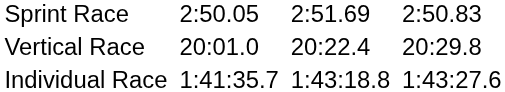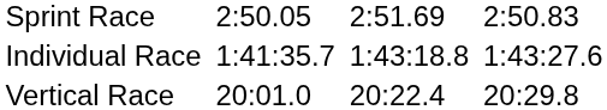 <table>
 <tr>
 <td>Sprint Race</td>
 <td></td>
 <td>2:50.05</td>
 <td></td>
 <td>2:51.69</td>
 <td></td>
 <td>2:50.83</td>
 </tr>
 <tr>
+<td>Individual Race</td>
+<td></td>
+<td>1:41:35.7</td>
+<td></td>
+<td>1:43:18.8</td>
+<td></td>
+<td>1:43:27.6</td>
+</tr>
+<tr>
 <td>Vertical Race</td>
 <td></td>
 <td>20:01.0</td>
 <td></td>
 <td>20:22.4</td>
 <td></td>
 <td>20:29.8</td>
 </tr>
-<tr>
-<td>Individual Race</td>
-<td></td>
-<td>1:41:35.7</td>
-<td></td>
-<td>1:43:18.8</td>
-<td></td>
-<td>1:43:27.6</td>
-</tr>
 </table>
